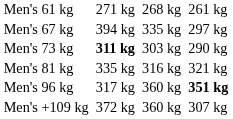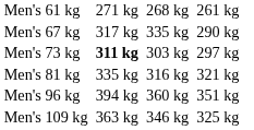 <table>
 <tr>
 <td>Men's 61 kg</td>
 <td></td>
 <td>271 kg</td>
 <td></td>
 <td>268 kg</td>
 <td></td>
 <td>261 kg</td>
 </tr>
 <tr>
 <td>Men's 67 kg</td>
 <td></td>
-<td>394 kg</td>
+<td>317 kg</td>
 <td></td>
 <td>335 kg</td>
 <td></td>
-<td>297 kg</td>
+<td>290 kg</td>
 </tr>
 <tr>
 <td>Men's 73 kg</td>
 <td></td>
 <td><strong>311 kg</strong></td>
 <td></td>
 <td>303 kg</td>
 <td></td>
-<td>290 kg</td>
+<td>297 kg</td>
 </tr>
 <tr>
 <td>Men's 81 kg</td>
 <td></td>
 <td>335 kg</td>
 <td></td>
 <td>316 kg</td>
 <td></td>
 <td>321 kg</td>
 </tr>
 <tr>
 <td>Men's 96 kg</td>
 <td></td>
-<td>317 kg</td>
+<td>394 kg</td>
 <td></td>
 <td>360 kg</td>
 <td></td>
-<td><strong>351 kg</strong></td>
+<td>351 kg</td>
 </tr>
 <tr>
-<td>Men's +109 kg</td>
+<td>Men's 109 kg</td>
 <td></td>
-<td>372 kg</td>
+<td>363 kg</td>
 <td></td>
-<td>360 kg</td>
+<td>346 kg</td>
 <td></td>
-<td>307 kg</td>
+<td>325 kg</td>
 </tr>
 </table>
